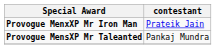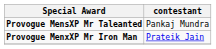 <table class="wikitable">
 <tr>
 <th>Special Award</th>
 <th>contestant</th>
 </tr>
 <tr>
+<td><strong>Provogue MensXP Mr Taleanted</strong></td>
+<td>Pankaj Mundra</td>
+</tr>
+<tr>
 <td><strong>Provogue MenxXP Mr Iron Man</strong></td>
 <td><a href='#'>Prateik Jain</a></td>
 </tr>
 <tr>
-<td><strong>Provogue MensXP Mr Taleanted</strong></td>
-<td>Pankaj Mundra</td>
-</tr>
-<tr>
 </tr>
 </table>
